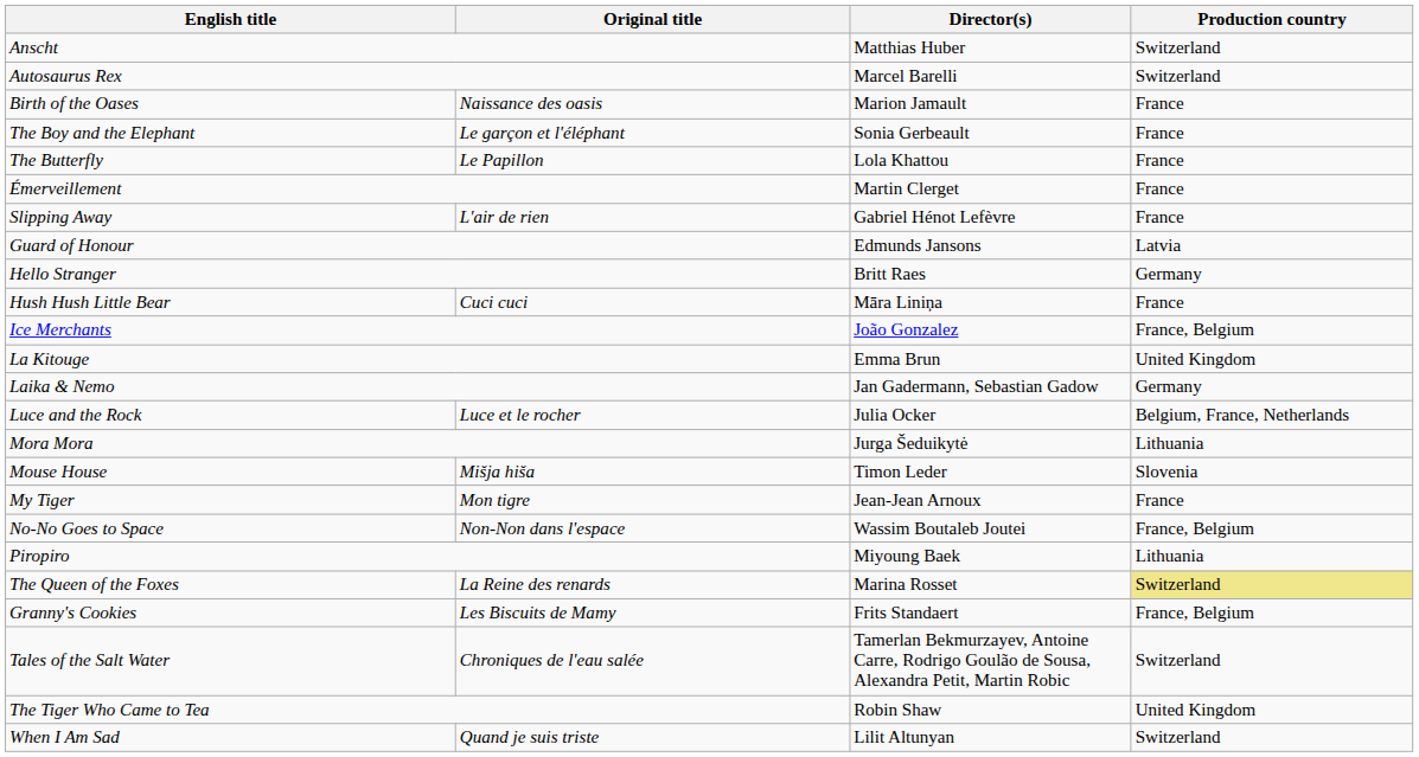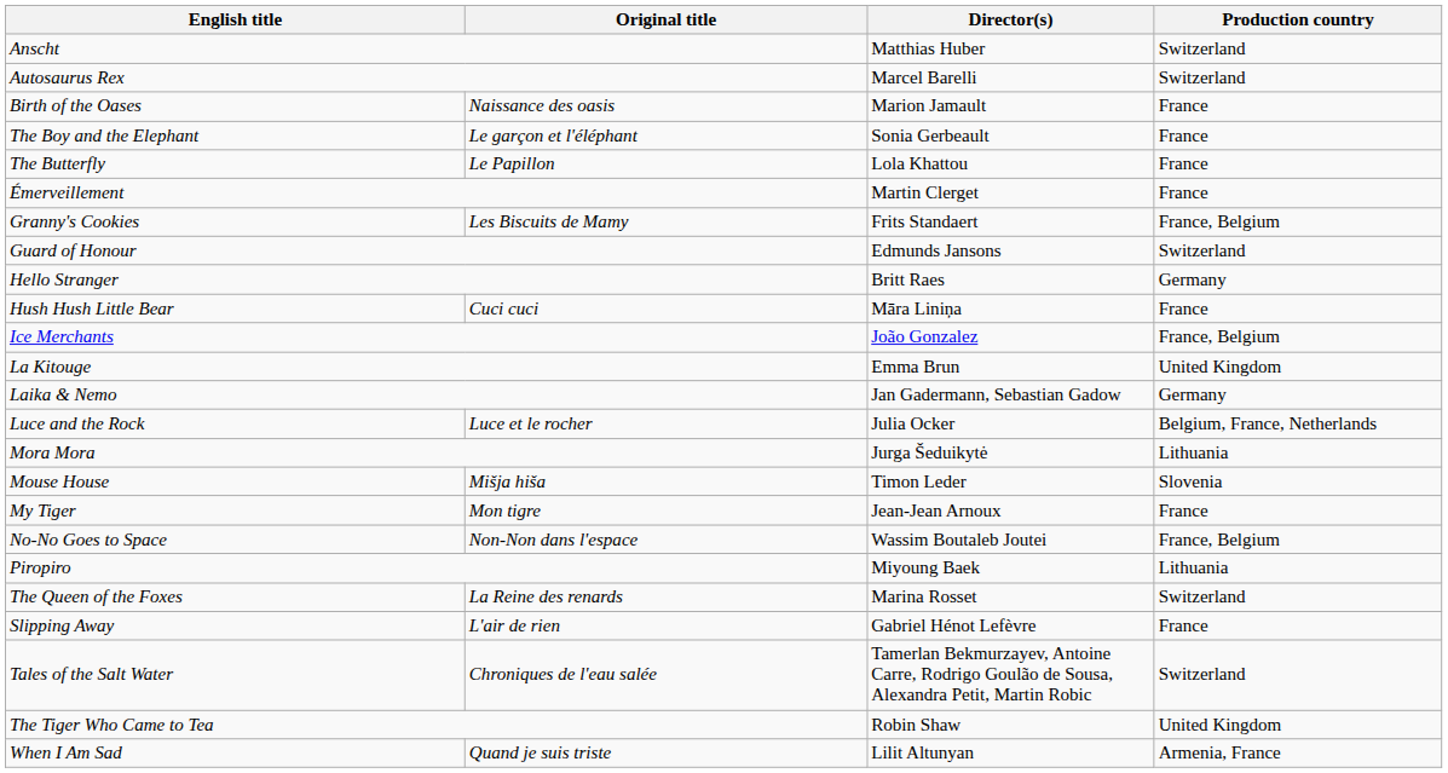 <table class="wikitable" width=100%>
 <tr>
 <th scope="col" width="32%">English title</th>
 <th scope="col" width="28%">Original title</th>
 <th scope="col" width="20%">Director(s)</th>
 <th scope="col" width="20%">Production country</th>
 </tr>
 <tr>
 <td colspan=2><em>Anscht</em></td>
 <td>Matthias Huber</td>
 <td>Switzerland</td>
 </tr>
 <tr>
 <td colspan=2><em>Autosaurus Rex</em></td>
 <td>Marcel Barelli</td>
 <td>Switzerland</td>
 </tr>
 <tr>
 <td><em>Birth of the Oases</em></td>
 <td><em>Naissance des oasis</em></td>
 <td>Marion Jamault</td>
 <td>France</td>
 </tr>
 <tr>
 <td><em>The Boy and the Elephant</em></td>
 <td><em>Le garçon et l'éléphant</em></td>
 <td>Sonia Gerbeault</td>
 <td>France</td>
 </tr>
 <tr>
 <td><em>The Butterfly</em></td>
 <td><em>Le Papillon</em></td>
 <td>Lola Khattou</td>
 <td>France</td>
 </tr>
 <tr>
 <td colspan=2><em>Émerveillement</em></td>
 <td>Martin Clerget</td>
 <td>France</td>
 </tr>
 <tr>
-<td><em>Slipping Away</em></td>
-<td><em>L'air de rien</em></td>
-<td>Gabriel Hénot Lefèvre</td>
-<td>France</td>
+<td><em>Granny's Cookies</em></td>
+<td><em>Les Biscuits de Mamy</em></td>
+<td>Frits Standaert</td>
+<td>France, Belgium</td>
 </tr>
 <tr>
 <td colspan=2><em>Guard of Honour</em></td>
 <td>Edmunds Jansons</td>
-<td>Latvia</td>
+<td>Switzerland</td>
 </tr>
 <tr>
 <td colspan=2><em>Hello Stranger</em></td>
 <td>Britt Raes</td>
 <td>Germany</td>
 </tr>
 <tr>
 <td><em>Hush Hush Little Bear</em></td>
 <td><em>Cuci cuci</em></td>
 <td>Māra Liniņa</td>
 <td>France</td>
 </tr>
 <tr>
 <td colspan=2><em><a href='#'>Ice Merchants</a></em></td>
 <td><a href='#'>João Gonzalez</a></td>
 <td>France, Belgium</td>
 </tr>
 <tr>
 <td colspan=2><em>La Kitouge</em></td>
 <td>Emma Brun</td>
 <td>United Kingdom</td>
 </tr>
 <tr>
 <td colspan=2><em>Laika & Nemo</em></td>
 <td>Jan Gadermann, Sebastian Gadow</td>
 <td>Germany</td>
 </tr>
 <tr>
 <td><em>Luce and the Rock</em></td>
 <td><em>Luce et le rocher</em></td>
 <td>Julia Ocker</td>
 <td>Belgium, France, Netherlands</td>
 </tr>
 <tr>
 <td colspan=2><em>Mora Mora</em></td>
 <td>Jurga Šeduikytė</td>
 <td>Lithuania</td>
 </tr>
 <tr>
 <td><em>Mouse House</em></td>
 <td><em>Mišja hiša</em></td>
 <td>Timon Leder</td>
 <td>Slovenia</td>
 </tr>
 <tr>
 <td><em>My Tiger</em></td>
 <td><em>Mon tigre</em></td>
 <td>Jean-Jean Arnoux</td>
 <td>France</td>
 </tr>
 <tr>
 <td><em>No-No Goes to Space</em></td>
 <td><em>Non-Non dans l'espace</em></td>
 <td>Wassim Boutaleb Joutei</td>
 <td>France, Belgium</td>
 </tr>
 <tr>
 <td colspan=2><em>Piropiro</em></td>
 <td>Miyoung Baek</td>
 <td>Lithuania</td>
 </tr>
 <tr>
 <td><em>The Queen of the Foxes</em></td>
 <td><em>La Reine des renards</em></td>
 <td>Marina Rosset</td>
-<td style="background: khaki;">Switzerland</td>
+<td>Switzerland</td>
 </tr>
 <tr>
-<td><em>Granny's Cookies</em></td>
-<td><em>Les Biscuits de Mamy</em></td>
-<td>Frits Standaert</td>
-<td>France, Belgium</td>
+<td><em>Slipping Away</em></td>
+<td><em>L'air de rien</em></td>
+<td>Gabriel Hénot Lefèvre</td>
+<td>France</td>
 </tr>
 <tr>
 <td><em>Tales of the Salt Water</em></td>
 <td><em>Chroniques de l'eau salée</em></td>
 <td>Tamerlan Bekmurzayev, Antoine Carre, Rodrigo Goulão de Sousa, Alexandra Petit, Martin Robic</td>
 <td>Switzerland</td>
 </tr>
 <tr>
 <td colspan=2><em>The Tiger Who Came to Tea</em></td>
 <td>Robin Shaw</td>
 <td>United Kingdom</td>
 </tr>
 <tr>
 <td><em>When I Am Sad</em></td>
 <td><em>Quand je suis triste</em></td>
 <td>Lilit Altunyan</td>
-<td>Switzerland</td>
+<td>Armenia, France</td>
 </tr>
 </table>
